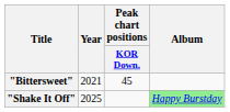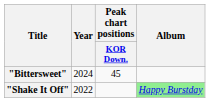 <table class="wikitable plainrowheaders" style="text-align:center">
 <tr>
 <th scope="col" rowspan="2">Title</th>
 <th scope="col" rowspan="2">Year</th>
 <th scope="col" colspan="1">Peak chart positions</th>
 <th scope="col" rowspan="2">Album</th>
 </tr>
 <tr>
 <th scope="col" style="width:3em;font-size:90%"><a href='#'>KOR Down.</a><br></th>
 </tr>
 <tr>
 <th scope="row">"Bittersweet" <br></th>
-<td>2021</td>
+<td>2024</td>
 <td>45</td>
 <td></td>
 </tr>
 <tr>
 <th scope="row">"Shake It Off"</th>
-<td>2025</td>
+<td>2022</td>
 <td></td>
 <td style="background: lightgreen;"><em><a href='#'>Happy Burstday</a></em></td>
 </tr>
 </table>
